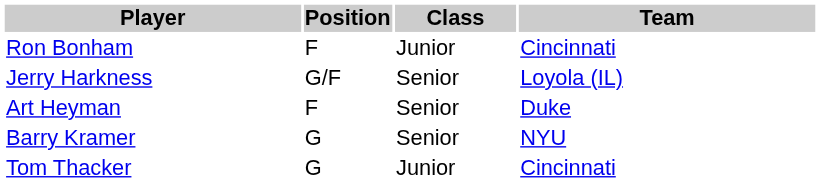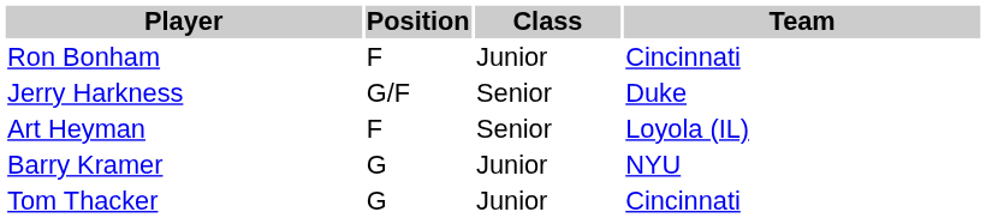 <table style="width:600px" "border:'1' 'solid' 'gray'">
 <tr>
 <th bgcolor="#CCCCCC" style="width:40%">Player</th>
 <th bgcolor="#CCCCCC" style="width:4%">Position</th>
 <th bgcolor="#CCCCCC" style="width:16%">Class</th>
 <th bgcolor="#CCCCCC" style="width:40%">Team</th>
 </tr>
 <tr>
 <td><a href='#'>Ron Bonham</a></td>
 <td>F</td>
 <td>Junior</td>
 <td><a href='#'>Cincinnati</a></td>
 </tr>
 <tr>
 <td><a href='#'>Jerry Harkness</a></td>
 <td>G/F</td>
 <td>Senior</td>
-<td><a href='#'>Loyola (IL)</a></td>
+<td><a href='#'>Duke</a></td>
 </tr>
 <tr>
 <td><a href='#'>Art Heyman</a></td>
 <td>F</td>
 <td>Senior</td>
-<td><a href='#'>Duke</a></td>
+<td><a href='#'>Loyola (IL)</a></td>
 </tr>
 <tr>
 <td><a href='#'>Barry Kramer</a></td>
 <td>G</td>
-<td>Senior</td>
+<td>Junior</td>
 <td><a href='#'>NYU</a></td>
 </tr>
 <tr>
 <td><a href='#'>Tom Thacker</a></td>
 <td>G</td>
 <td>Junior</td>
 <td><a href='#'>Cincinnati</a></td>
 </tr>
 </table>
